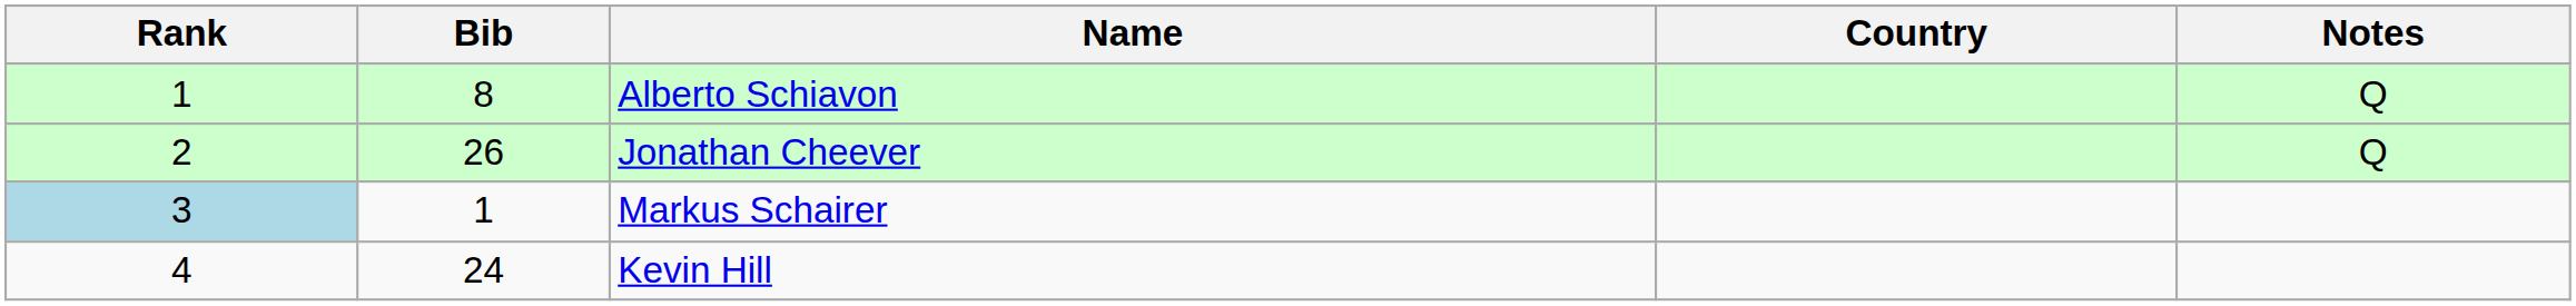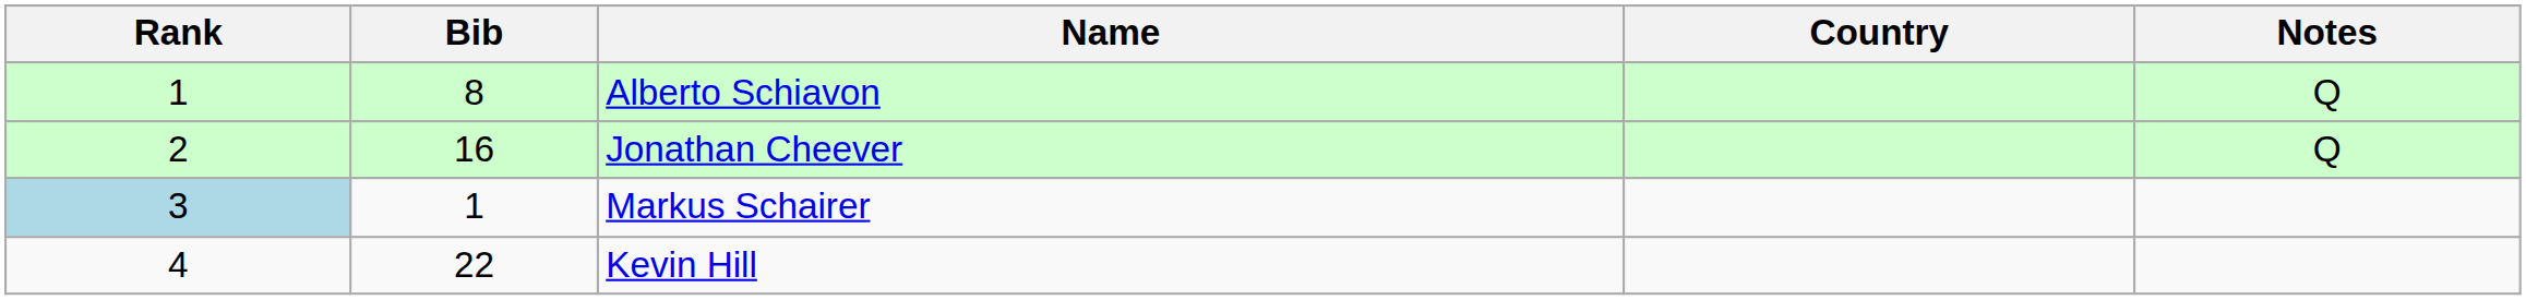 <table class="wikitable" style="text-align:center;" width=70%>
 <tr>
 <th>Rank</th>
 <th>Bib</th>
 <th>Name</th>
 <th>Country</th>
 <th>Notes</th>
 </tr>
 <tr bgcolor="#ccffcc">
 <td>1</td>
 <td>8</td>
 <td align=left><a href='#'>Alberto Schiavon</a></td>
 <td align=left></td>
 <td>Q</td>
 </tr>
 <tr bgcolor="#ccffcc">
 <td>2</td>
-<td>26</td>
+<td>16</td>
 <td align=left><a href='#'>Jonathan Cheever</a></td>
 <td align=left></td>
 <td>Q</td>
 </tr>
 <tr>
 <td style="background: lightblue;">3</td>
 <td>1</td>
 <td align=left><a href='#'>Markus Schairer</a></td>
 <td align=left></td>
 <td></td>
 </tr>
 <tr>
 <td>4</td>
-<td>24</td>
+<td>22</td>
 <td align=left><a href='#'>Kevin Hill</a></td>
 <td align=left></td>
 <td></td>
 </tr>
 </table>
